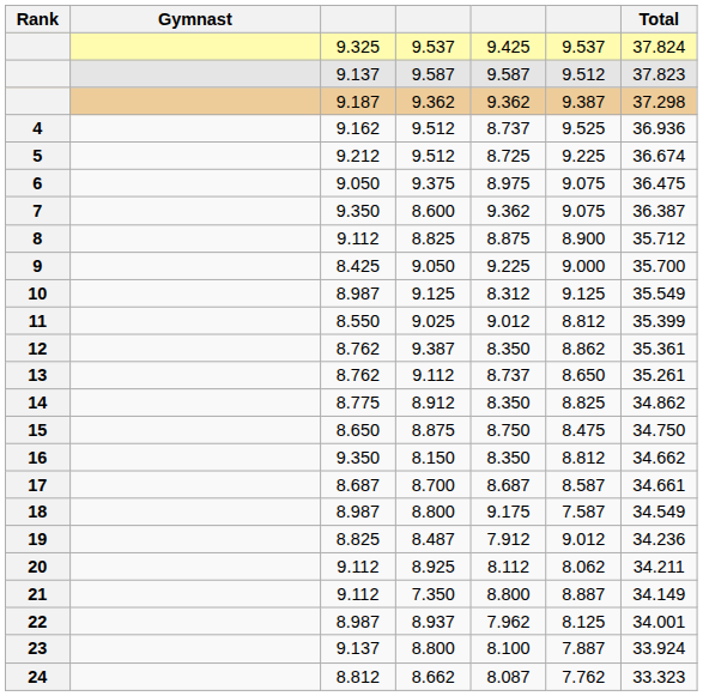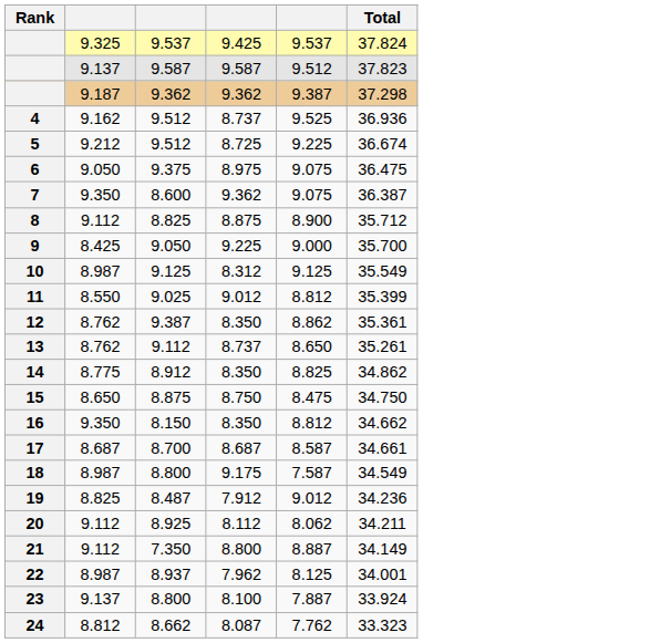 <table class="wikitable sortable" style="text-align:center; font-size:95%">
 <tr>
 <th scope="col" style="width:50px;">Rank</th>
-<th scope="col" style="width:220px;">Gymnast</th>
 <th scope="col" style="width:60px;"></th>
 <th scope="col" style="width:60px;"></th>
 <th scope="col" style="width:60px;"></th>
 <th scope="col" style="width:60px;"></th>
 <th scope="col" style="width:60px;">Total</th>
 </tr>
 <tr style="background:#fffcaf;">
 <th scope=row style="text-align:center"></th>
-<td align=left></td>
 <td>9.325</td>
 <td>9.537</td>
 <td>9.425</td>
 <td>9.537</td>
 <td>37.824</td>
 </tr>
 <tr style="background:#e5e5e5;">
 <th scope=row style="text-align:center"></th>
-<td align=left></td>
 <td>9.137</td>
 <td>9.587</td>
 <td>9.587</td>
 <td>9.512</td>
 <td>37.823</td>
 </tr>
 <tr style="background:#ec9;">
 <th scope=row style="text-align:center"></th>
-<td align=left></td>
 <td>9.187</td>
 <td>9.362</td>
 <td>9.362</td>
 <td>9.387</td>
 <td>37.298</td>
 </tr>
 <tr>
 <th scope=row style="text-align:center">4</th>
-<td align=left></td>
 <td>9.162</td>
 <td>9.512</td>
 <td>8.737</td>
 <td>9.525</td>
 <td>36.936</td>
 </tr>
 <tr>
 <th scope=row style="text-align:center">5</th>
-<td align=left></td>
 <td>9.212</td>
 <td>9.512</td>
 <td>8.725</td>
 <td>9.225</td>
 <td>36.674</td>
 </tr>
 <tr>
 <th scope=row style="text-align:center">6</th>
-<td align=left></td>
 <td>9.050</td>
 <td>9.375</td>
 <td>8.975</td>
 <td>9.075</td>
 <td>36.475</td>
 </tr>
 <tr>
 <th scope=row style="text-align:center">7</th>
-<td align=left></td>
 <td>9.350</td>
 <td>8.600</td>
 <td>9.362</td>
 <td>9.075</td>
 <td>36.387</td>
 </tr>
 <tr>
 <th scope=row style="text-align:center">8</th>
-<td align=left></td>
 <td>9.112</td>
 <td>8.825</td>
 <td>8.875</td>
 <td>8.900</td>
 <td>35.712</td>
 </tr>
 <tr>
 <th scope=row style="text-align:center">9</th>
-<td align=left></td>
 <td>8.425</td>
 <td>9.050</td>
 <td>9.225</td>
 <td>9.000</td>
 <td>35.700</td>
 </tr>
 <tr>
 <th scope=row style="text-align:center">10</th>
-<td align=left></td>
 <td>8.987</td>
 <td>9.125</td>
 <td>8.312</td>
 <td>9.125</td>
 <td>35.549</td>
 </tr>
 <tr>
 <th scope=row style="text-align:center">11</th>
-<td align=left></td>
 <td>8.550</td>
 <td>9.025</td>
 <td>9.012</td>
 <td>8.812</td>
 <td>35.399</td>
 </tr>
 <tr>
 <th scope=row style="text-align:center">12</th>
-<td align=left></td>
 <td>8.762</td>
 <td>9.387</td>
 <td>8.350</td>
 <td>8.862</td>
 <td>35.361</td>
 </tr>
 <tr>
 <th scope=row style="text-align:center">13</th>
-<td align=left></td>
 <td>8.762</td>
 <td>9.112</td>
 <td>8.737</td>
 <td>8.650</td>
 <td>35.261</td>
 </tr>
 <tr>
 <th scope=row style="text-align:center">14</th>
-<td align=left></td>
 <td>8.775</td>
 <td>8.912</td>
 <td>8.350</td>
 <td>8.825</td>
 <td>34.862</td>
 </tr>
 <tr>
 <th scope=row style="text-align:center">15</th>
-<td align=left></td>
 <td>8.650</td>
 <td>8.875</td>
 <td>8.750</td>
 <td>8.475</td>
 <td>34.750</td>
 </tr>
 <tr>
 <th scope=row style="text-align:center">16</th>
-<td align=left></td>
 <td>9.350</td>
 <td>8.150</td>
 <td>8.350</td>
 <td>8.812</td>
 <td>34.662</td>
 </tr>
 <tr>
 <th scope=row style="text-align:center">17</th>
-<td align=left></td>
 <td>8.687</td>
 <td>8.700</td>
 <td>8.687</td>
 <td>8.587</td>
 <td>34.661</td>
 </tr>
 <tr>
 <th scope=row style="text-align:center">18</th>
-<td align=left></td>
 <td>8.987</td>
 <td>8.800</td>
 <td>9.175</td>
 <td>7.587</td>
 <td>34.549</td>
 </tr>
 <tr>
 <th scope=row style="text-align:center">19</th>
-<td align=left></td>
 <td>8.825</td>
 <td>8.487</td>
 <td>7.912</td>
 <td>9.012</td>
 <td>34.236</td>
 </tr>
 <tr>
 <th scope=row style="text-align:center">20</th>
-<td align=left></td>
 <td>9.112</td>
 <td>8.925</td>
 <td>8.112</td>
 <td>8.062</td>
 <td>34.211</td>
 </tr>
 <tr>
 <th scope=row style="text-align:center">21</th>
-<td align=left></td>
 <td>9.112</td>
 <td>7.350</td>
 <td>8.800</td>
 <td>8.887</td>
 <td>34.149</td>
 </tr>
 <tr>
 <th scope=row style="text-align:center">22</th>
-<td align=left></td>
 <td>8.987</td>
 <td>8.937</td>
 <td>7.962</td>
 <td>8.125</td>
 <td>34.001</td>
 </tr>
 <tr>
 <th scope=row style="text-align:center">23</th>
-<td align=left></td>
 <td>9.137</td>
 <td>8.800</td>
 <td>8.100</td>
 <td>7.887</td>
 <td>33.924</td>
 </tr>
 <tr>
 <th scope=row style="text-align:center">24</th>
-<td align=left></td>
 <td>8.812</td>
 <td>8.662</td>
 <td>8.087</td>
 <td>7.762</td>
 <td>33.323</td>
 </tr>
 </table>
